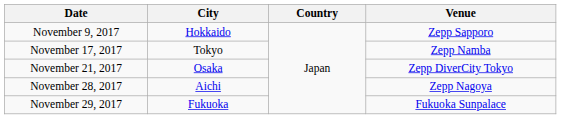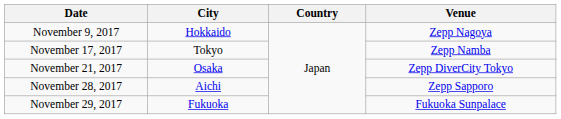 <table class="wikitable" style="text-align:center;">
 <tr>
 <th scope="col" style="width:12em;">Date</th>
 <th scope="col" style="width:10em;">City</th>
 <th scope="col" style="width:8em;">Country</th>
 <th scope="col" style="width:16em;">Venue</th>
 </tr>
 <tr>
 <td>November 9, 2017</td>
 <td><a href='#'>Hokkaido</a></td>
 <td rowspan="5">Japan</td>
-<td><a href='#'>Zepp Sapporo</a></td>
+<td><a href='#'>Zepp Nagoya</a></td>
 </tr>
 <tr>
 <td>November 17, 2017</td>
 <td>Tokyo</td>
 <td><a href='#'>Zepp Namba</a></td>
 </tr>
 <tr>
 <td>November 21, 2017</td>
 <td><a href='#'>Osaka</a></td>
 <td><a href='#'>Zepp DiverCity Tokyo</a></td>
 </tr>
 <tr>
 <td>November 28, 2017</td>
 <td><a href='#'>Aichi</a></td>
-<td><a href='#'>Zepp Nagoya</a></td>
+<td><a href='#'>Zepp Sapporo</a></td>
 </tr>
 <tr>
 <td>November 29, 2017</td>
 <td><a href='#'>Fukuoka</a></td>
 <td><a href='#'>Fukuoka Sunpalace</a></td>
 </tr>
 </table>
